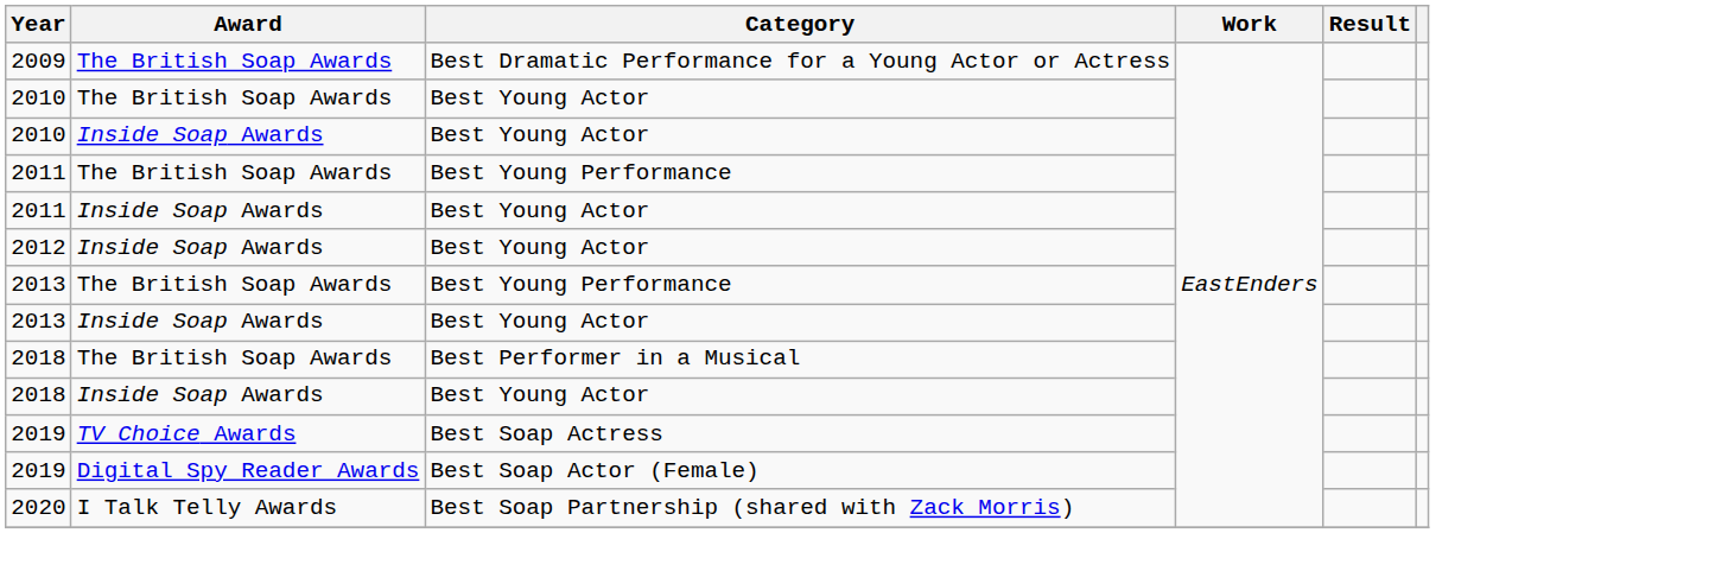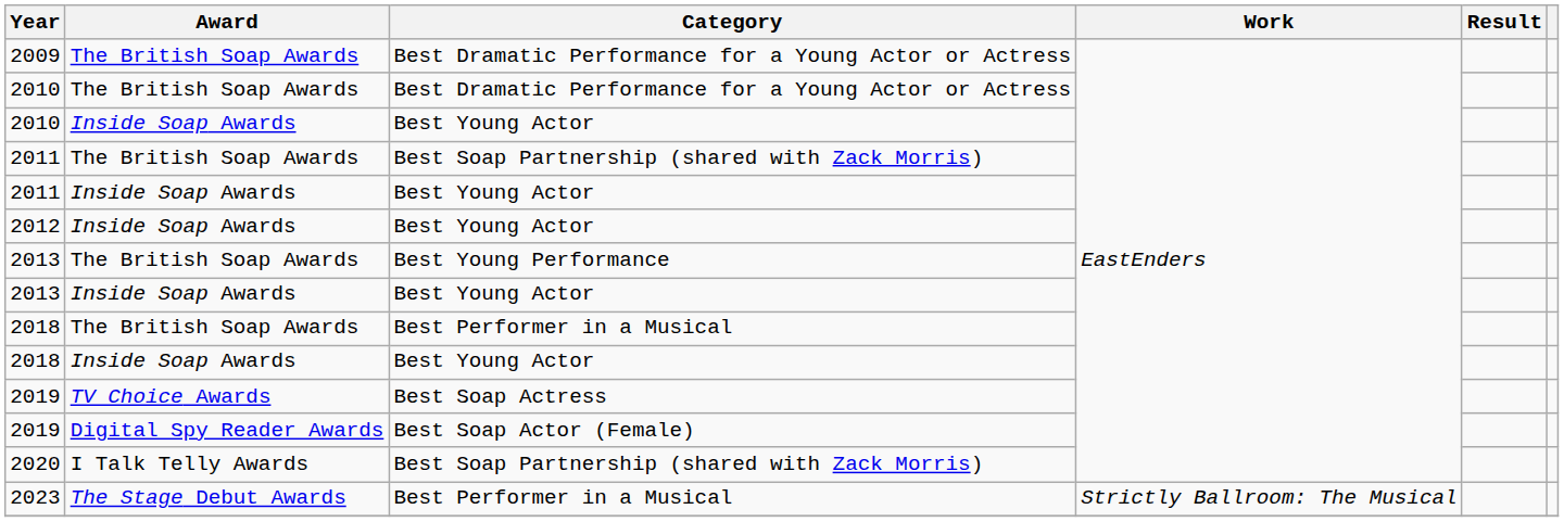 <table class="wikitable">
 <tr>
 <th>Year</th>
 <th>Award</th>
 <th>Category</th>
 <th>Work</th>
 <th>Result</th>
 <th></th>
 </tr>
 <tr>
 <td>2009</td>
 <td><a href='#'>The British Soap Awards</a></td>
 <td>Best Dramatic Performance for a Young Actor or Actress</td>
 <td rowspan="13"><em>EastEnders</em></td>
 <td></td>
 <td align="center"></td>
 </tr>
 <tr>
 <td>2010</td>
 <td>The British Soap Awards</td>
-<td>Best Young Actor</td>
+<td>Best Dramatic Performance for a Young Actor or Actress</td>
 <td></td>
 <td align="center"></td>
 </tr>
 <tr>
 <td>2010</td>
 <td><a href='#'><em>Inside Soap</em> Awards</a></td>
 <td>Best Young Actor</td>
 <td></td>
 <td align="center"></td>
 </tr>
 <tr>
 <td>2011</td>
 <td>The British Soap Awards</td>
-<td>Best Young Performance</td>
+<td>Best Soap Partnership (shared with <a href='#'>Zack Morris</a>)</td>
 <td></td>
 <td align="center"></td>
 </tr>
 <tr>
 <td>2011</td>
 <td><em>Inside Soap</em> Awards</td>
 <td>Best Young Actor</td>
 <td></td>
 <td align="center"></td>
 </tr>
 <tr>
 <td>2012</td>
 <td><em>Inside Soap</em> Awards</td>
 <td>Best Young Actor</td>
 <td></td>
 <td align="center"></td>
 </tr>
 <tr>
 <td>2013</td>
 <td>The British Soap Awards</td>
 <td>Best Young Performance</td>
 <td></td>
 <td align="center"></td>
 </tr>
 <tr>
 <td>2013</td>
 <td><em>Inside Soap</em> Awards</td>
 <td>Best Young Actor</td>
 <td></td>
 <td align="center"></td>
 </tr>
 <tr>
 <td>2018</td>
 <td>The British Soap Awards</td>
 <td>Best Performer in a Musical</td>
 <td></td>
 <td align="center"></td>
 </tr>
 <tr>
 <td>2018</td>
 <td><em>Inside Soap</em> Awards</td>
 <td>Best Young Actor</td>
 <td></td>
 <td align="center"></td>
 </tr>
 <tr>
 <td>2019</td>
 <td><a href='#'><em>TV Choice</em> Awards</a></td>
 <td>Best Soap Actress</td>
 <td></td>
 <td align="center"></td>
 </tr>
 <tr>
 <td>2019</td>
 <td><a href='#'>Digital Spy Reader Awards</a></td>
 <td>Best Soap Actor (Female)</td>
 <td></td>
 <td align="center"></td>
 </tr>
 <tr>
 <td>2020</td>
 <td>I Talk Telly Awards</td>
 <td>Best Soap Partnership (shared with <a href='#'>Zack Morris</a>)</td>
 <td></td>
 <td align="center"></td>
 </tr>
 <tr>
+<td>2023</td>
+<td><a href='#'><em>The Stage</em> Debut Awards</a></td>
+<td>Best Performer in a Musical</td>
+<td><em>Strictly Ballroom: The Musical</em></td>
+<td></td>
+<td></td>
+</tr>
+<tr>
 </tr>
 </table>
